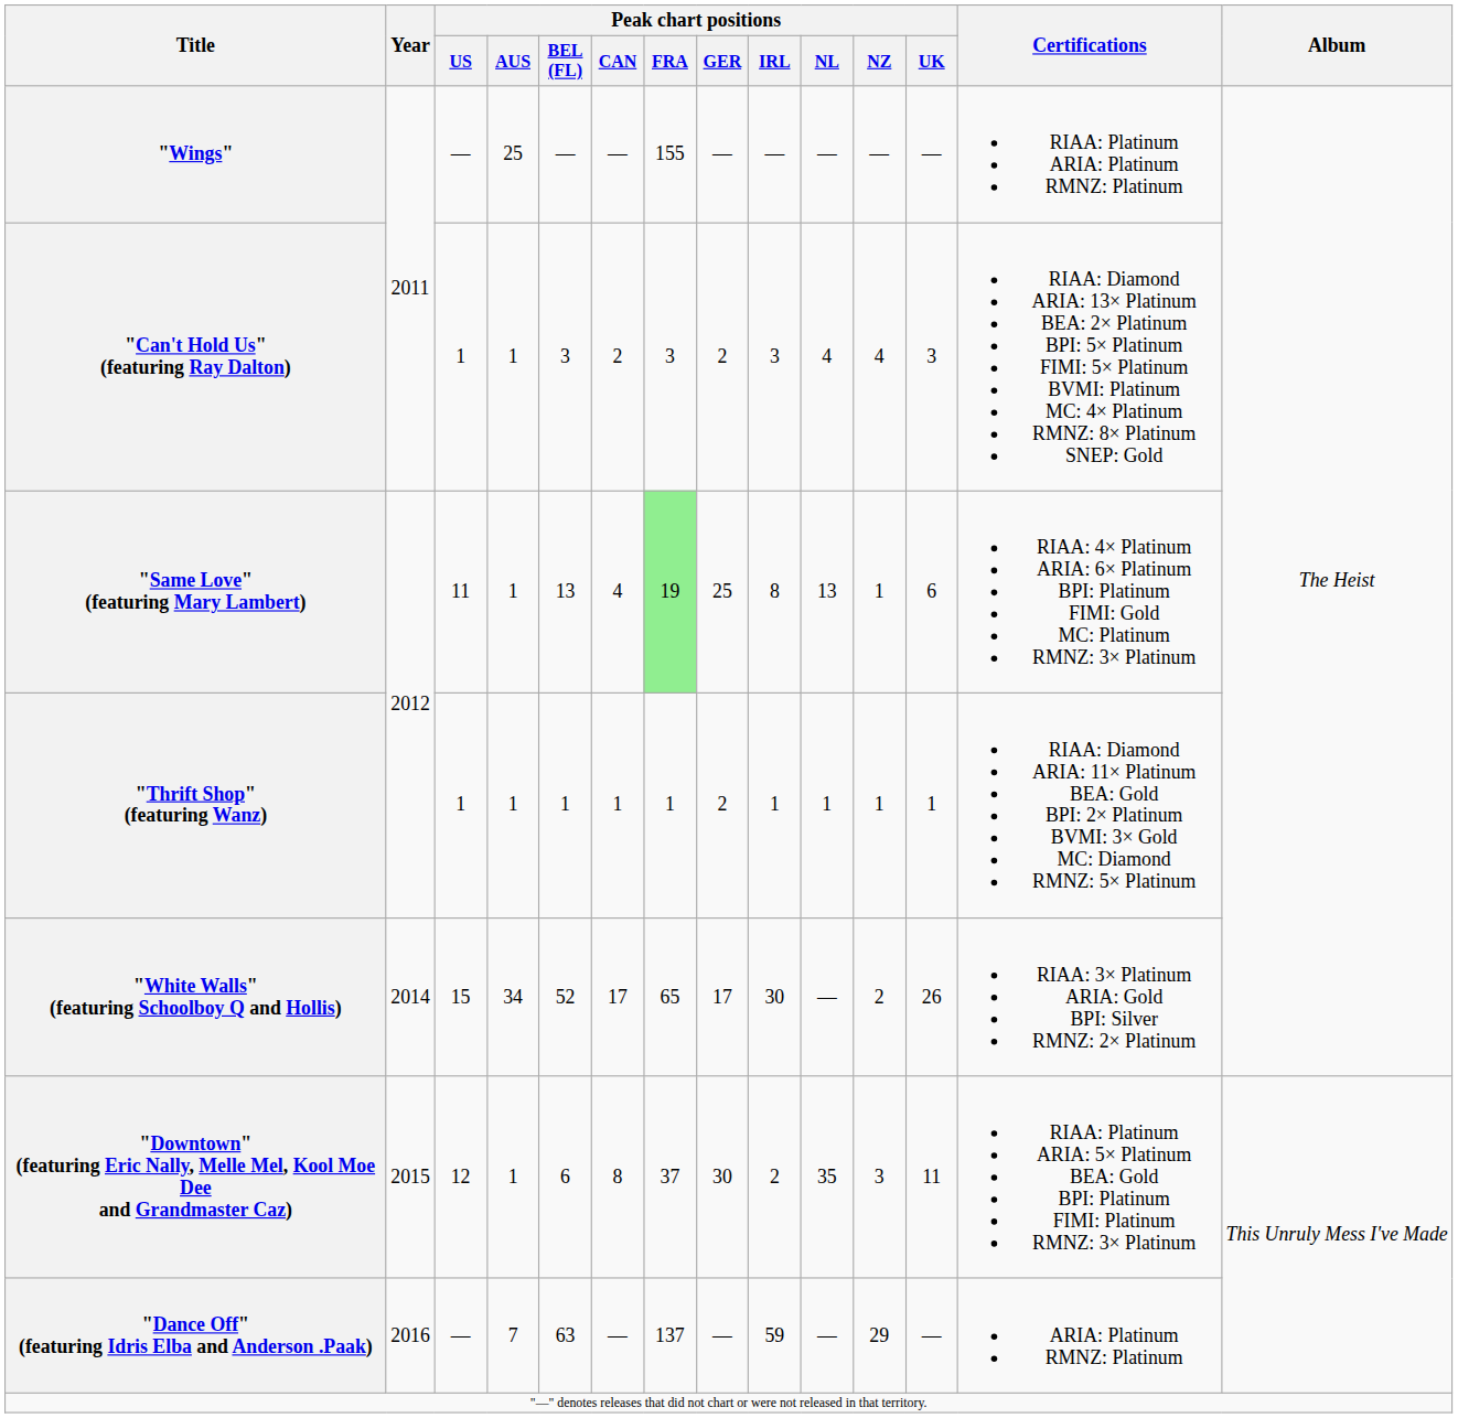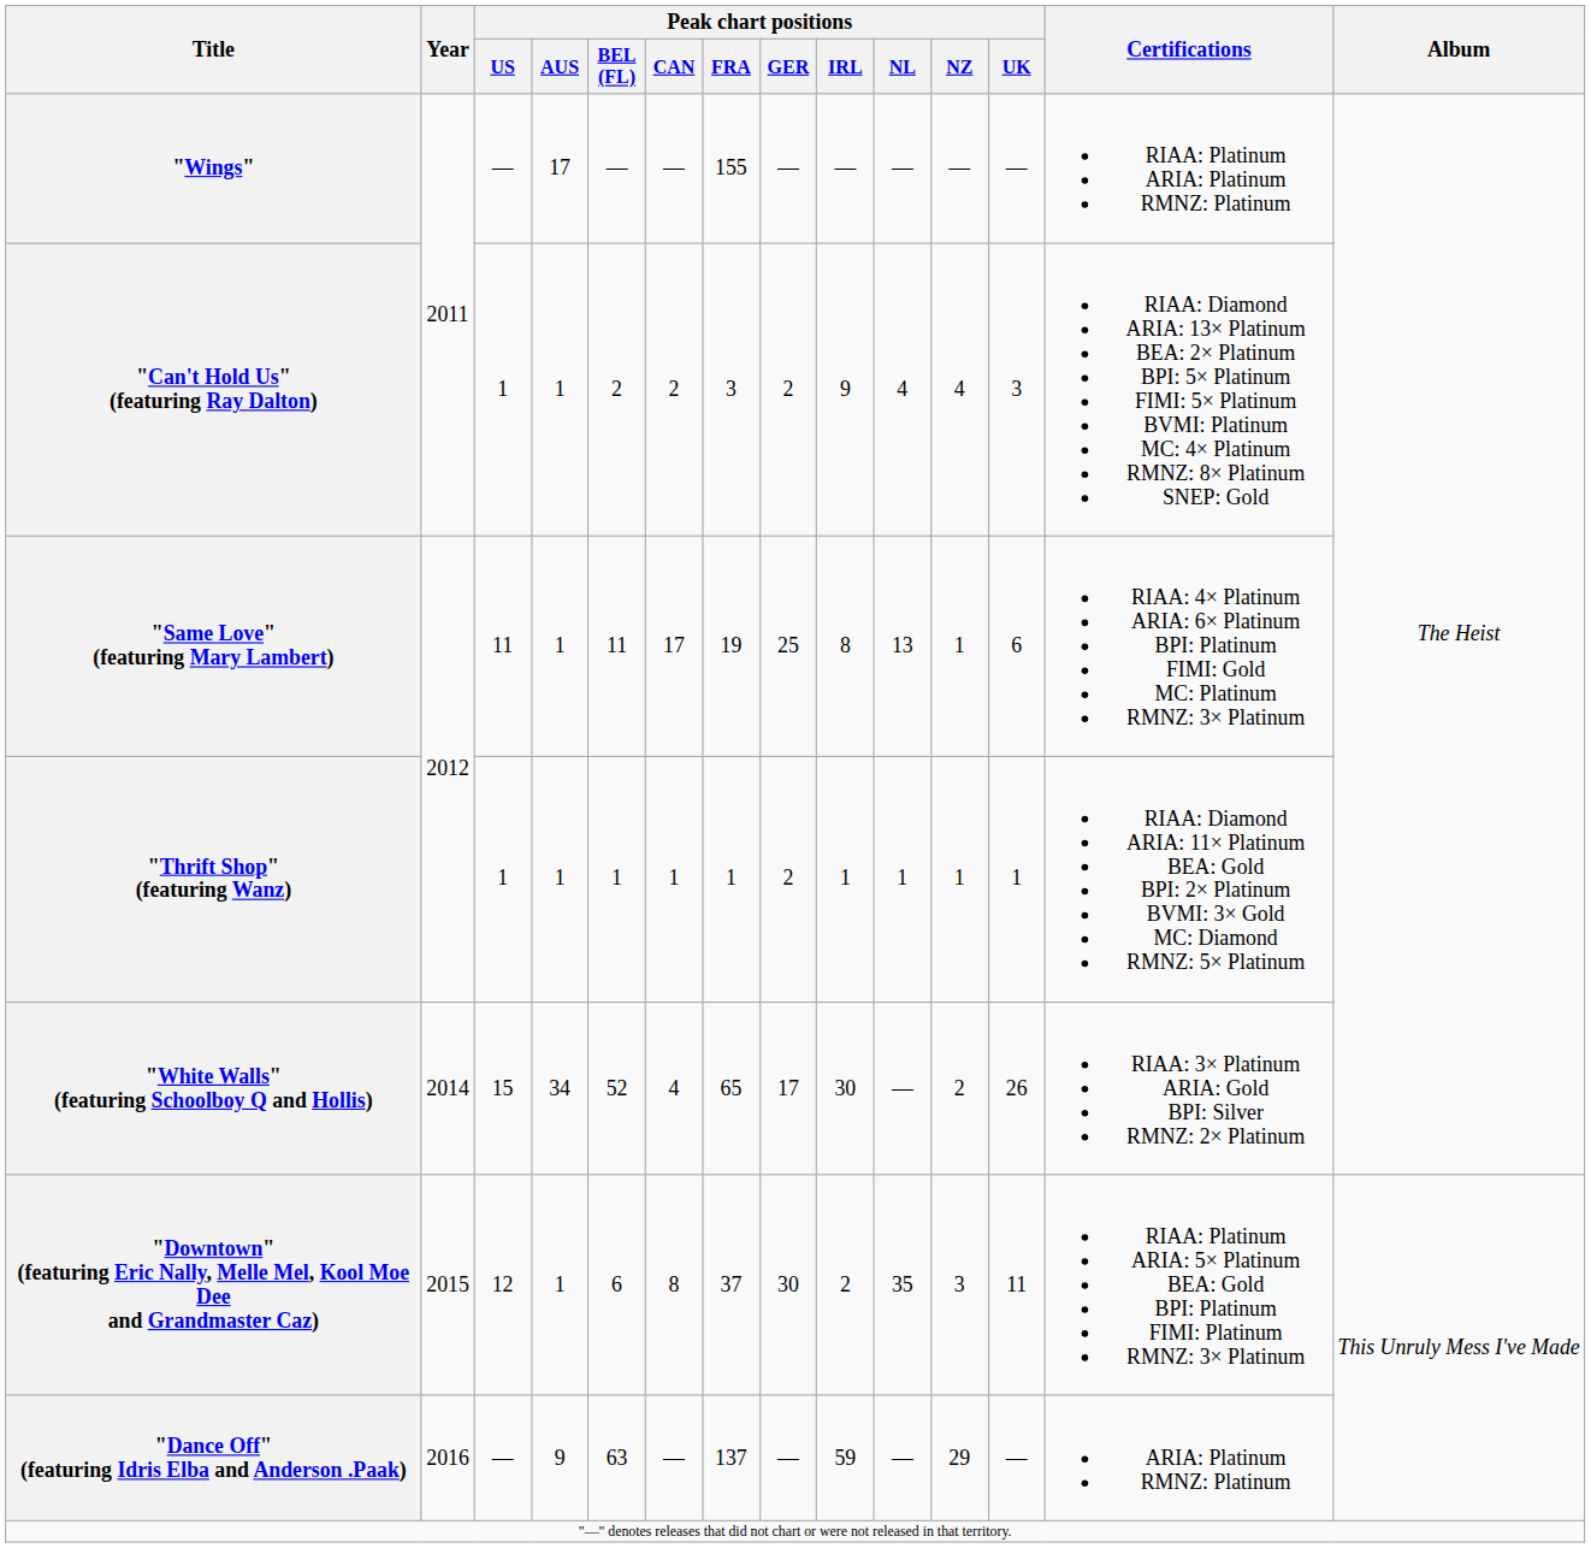 <table class="wikitable plainrowheaders" style="text-align:center;">
 <tr>
 <th scope="col" rowspan="2" style="width:19em;">Title</th>
 <th scope="col" rowspan="2">Year</th>
 <th scope="col" colspan="10">Peak chart positions</th>
 <th scope="col" rowspan="2" style="width:13em;"><a href='#'>Certifications</a></th>
 <th scope="col" rowspan="2">Album</th>
 </tr>
 <tr>
 <th scope="col" style="width:2.5em;font-size:90%;"><a href='#'>US</a><br></th>
 <th scope="col" style="width:2.5em;font-size:90%;"><a href='#'>AUS</a><br></th>
 <th scope="col" style="width:2.5em;font-size:90%;"><a href='#'>BEL<br>(FL)</a><br></th>
 <th scope="col" style="width:2.5em;font-size:90%;"><a href='#'>CAN</a><br></th>
 <th scope="col" style="width:2.5em;font-size:90%;"><a href='#'>FRA</a><br></th>
 <th scope="col" style="width:2.5em;font-size:90%;"><a href='#'>GER</a><br></th>
 <th scope="col" style="width:2.5em;font-size:90%;"><a href='#'>IRL</a><br></th>
 <th scope="col" style="width:2.5em;font-size:90%;"><a href='#'>NL</a><br></th>
 <th scope="col" style="width:2.5em;font-size:90%;"><a href='#'>NZ</a><br></th>
 <th scope="col" style="width:2.5em;font-size:90%;"><a href='#'>UK</a><br></th>
 </tr>
 <tr>
 <th scope="row">"<a href='#'>Wings</a>"</th>
 <td rowspan="2">2011</td>
 <td>—</td>
-<td>25</td>
+<td>17</td>
 <td>—</td>
 <td>—</td>
 <td>155</td>
 <td>—</td>
 <td>—</td>
 <td>—</td>
 <td>—</td>
 <td>—</td>
 <td><br><ul><li>RIAA: Platinum</li><li>ARIA: Platinum</li><li>RMNZ: Platinum</li></ul></td>
 <td rowspan="5"><em>The Heist</em></td>
 </tr>
 <tr>
 <th scope="row">"<a href='#'>Can't Hold Us</a>"<br><span>(featuring <a href='#'>Ray Dalton</a>)</span></th>
 <td>1</td>
 <td>1</td>
-<td>3</td>
+<td>2</td>
 <td>2</td>
 <td>3</td>
 <td>2</td>
-<td>3</td>
+<td>9</td>
 <td>4</td>
 <td>4</td>
 <td>3</td>
 <td><br><ul><li>RIAA: Diamond</li><li>ARIA: 13× Platinum</li><li>BEA: 2× Platinum</li><li>BPI: 5× Platinum</li><li>FIMI: 5× Platinum</li><li>BVMI: Platinum</li><li>MC: 4× Platinum</li><li>RMNZ: 8× Platinum</li><li>SNEP: Gold</li></ul></td>
 </tr>
 <tr>
 <th scope="row">"<a href='#'>Same Love</a>"<br><span>(featuring <a href='#'>Mary Lambert</a>)</span></th>
 <td rowspan="2">2012</td>
 <td>11</td>
 <td>1</td>
-<td>13</td>
-<td>4</td>
-<td style="background: lightgreen;">19</td>
+<td>11</td>
+<td>17</td>
+<td>19</td>
 <td>25</td>
 <td>8</td>
 <td>13</td>
 <td>1</td>
 <td>6</td>
 <td><br><ul><li>RIAA: 4× Platinum</li><li>ARIA: 6× Platinum</li><li>BPI: Platinum</li><li>FIMI: Gold</li><li>MC: Platinum </li><li>RMNZ: 3× Platinum</li></ul></td>
 </tr>
 <tr>
 <th scope="row">"<a href='#'>Thrift Shop</a>"<br><span>(featuring <a href='#'>Wanz</a>)</span></th>
 <td>1</td>
 <td>1</td>
 <td>1</td>
 <td>1</td>
 <td>1</td>
 <td>2</td>
 <td>1</td>
 <td>1</td>
 <td>1</td>
 <td>1</td>
 <td><br><ul><li>RIAA: Diamond</li><li>ARIA: 11× Platinum</li><li>BEA: Gold</li><li>BPI: 2× Platinum</li><li>BVMI: 3× Gold</li><li>MC: Diamond</li><li>RMNZ: 5× Platinum</li></ul></td>
 </tr>
 <tr>
 <th scope="row">"<a href='#'>White Walls</a>"<br><span>(featuring <a href='#'>Schoolboy Q</a> and <a href='#'>Hollis</a>)</span></th>
 <td>2014</td>
 <td>15</td>
 <td>34</td>
 <td>52</td>
-<td>17</td>
+<td>4</td>
 <td>65</td>
 <td>17</td>
 <td>30</td>
 <td>—</td>
 <td>2</td>
 <td>26</td>
 <td><br><ul><li>RIAA: 3× Platinum</li><li>ARIA: Gold</li><li>BPI: Silver</li><li>RMNZ: 2× Platinum</li></ul></td>
 </tr>
 <tr>
 <th scope="row">"<a href='#'>Downtown</a>"<br><span>(featuring <a href='#'>Eric Nally</a>, <a href='#'>Melle Mel</a>, <a href='#'>Kool Moe Dee</a><br>and <a href='#'>Grandmaster Caz</a>)</span></th>
 <td>2015</td>
 <td>12</td>
 <td>1</td>
 <td>6</td>
 <td>8</td>
 <td>37</td>
 <td>30</td>
 <td>2</td>
 <td>35</td>
 <td>3</td>
 <td>11</td>
 <td><br><ul><li>RIAA: Platinum</li><li>ARIA: 5× Platinum</li><li>BEA: Gold</li><li>BPI: Platinum</li><li>FIMI: Platinum</li><li>RMNZ: 3× Platinum</li></ul></td>
 <td rowspan="2"><em>This Unruly Mess I've Made</em></td>
 </tr>
 <tr>
 <th scope="row">"<a href='#'>Dance Off</a>"<br><span>(featuring <a href='#'>Idris Elba</a> and <a href='#'>Anderson .Paak</a>)</span></th>
 <td>2016</td>
 <td>—</td>
-<td>7</td>
+<td>9</td>
 <td>63</td>
 <td>—</td>
 <td>137</td>
 <td>—</td>
 <td>59</td>
 <td>—</td>
 <td>29</td>
 <td>—</td>
 <td><br><ul><li>ARIA: Platinum</li><li>RMNZ: Platinum</li></ul></td>
 </tr>
 <tr>
 <td colspan="18" align="center" style="font-size:8pt">"—" denotes releases that did not chart or were not released in that territory.</td>
 </tr>
 </table>
